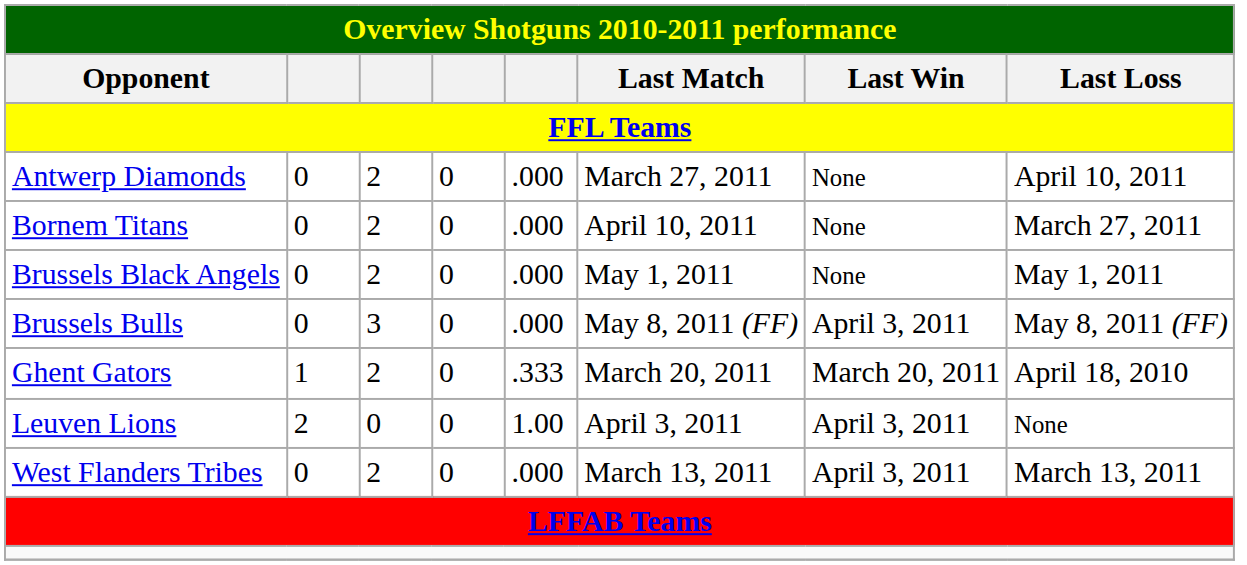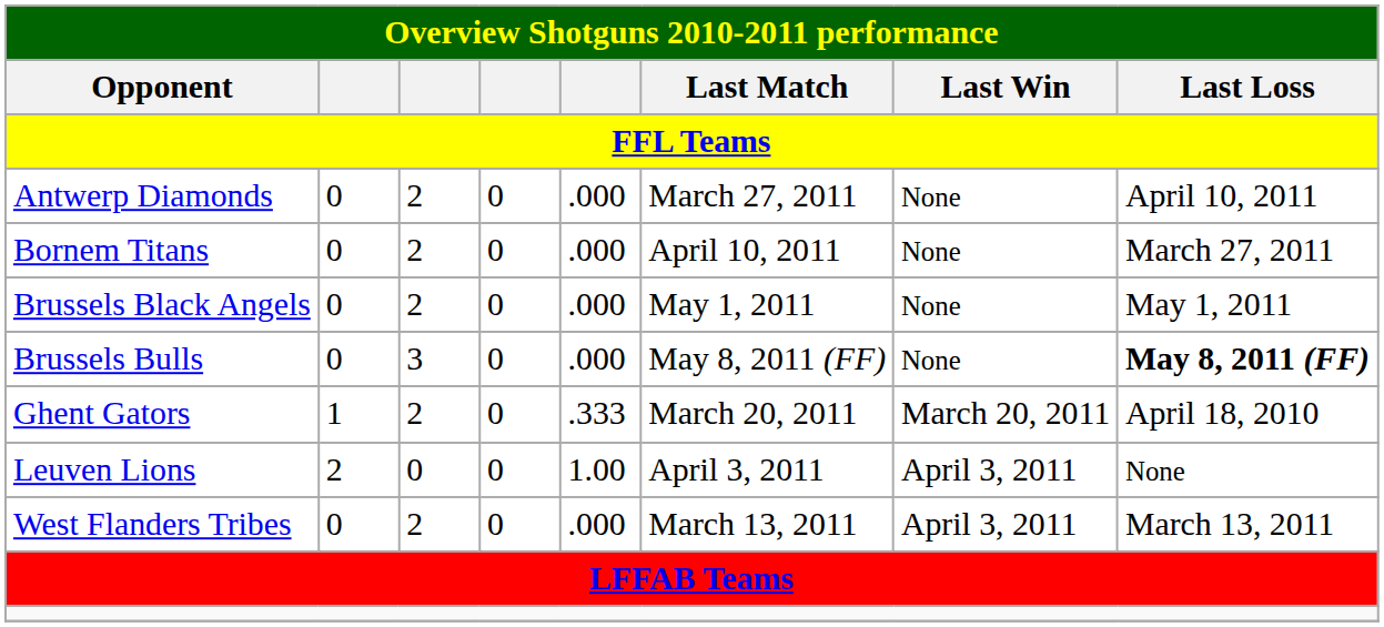 <table class="wikitable" style="font-size: 95%;">
 <tr>
 <th style="background-color:DarkGreen; color:yellow" colspan=9>Overview Shotguns 2010-2011 performance</th>
 </tr>
 <tr>
 <th>Opponent</th>
 <th width="30"></th>
 <th width="30"></th>
 <th width="30"></th>
 <th width="30"></th>
 <th>Last Match</th>
 <th>Last Win</th>
 <th>Last Loss</th>
 </tr>
 <tr>
 <th style=background-color:yellow colspan=9><a href='#'>FFL Teams</a></th>
 </tr>
 <tr bgcolor=white>
 <td><a href='#'>Antwerp Diamonds</a></td>
 <td>0</td>
 <td>2</td>
 <td>0</td>
 <td>.000</td>
 <td>March 27, 2011</td>
 <td><small>None</small></td>
 <td>April 10, 2011</td>
 </tr>
 <tr bgcolor=white>
 <td><a href='#'>Bornem Titans</a></td>
 <td>0</td>
 <td>2</td>
 <td>0</td>
 <td>.000</td>
 <td>April 10, 2011</td>
 <td><small>None</small></td>
 <td>March 27, 2011</td>
 </tr>
 <tr bgcolor=white>
 <td><a href='#'>Brussels Black Angels</a></td>
 <td>0</td>
 <td>2</td>
 <td>0</td>
 <td>.000</td>
 <td>May 1, 2011</td>
 <td><small>None</small></td>
 <td>May 1, 2011</td>
 </tr>
 <tr bgcolor=white>
 <td><a href='#'>Brussels Bulls</a></td>
 <td>0</td>
 <td>3</td>
 <td>0</td>
 <td>.000</td>
 <td>May 8, 2011 <em>(FF)</em></td>
-<td>April 3, 2011</td>
-<td>May 8, 2011 <em>(FF)</em></td>
+<td><small>None</small></td>
+<td><strong>May 8, 2011 <em>(FF)</em></strong></td>
 </tr>
 <tr bgcolor=white>
 <td><a href='#'>Ghent Gators</a></td>
 <td>1</td>
 <td>2</td>
 <td>0</td>
 <td>.333</td>
 <td>March 20, 2011</td>
 <td>March 20, 2011</td>
 <td>April 18, 2010</td>
 </tr>
 <tr bgcolor=white>
 <td><a href='#'>Leuven Lions</a></td>
 <td>2</td>
 <td>0</td>
 <td>0</td>
 <td>1.00</td>
 <td>April 3, 2011</td>
 <td>April 3, 2011</td>
 <td><small>None</small></td>
 </tr>
 <tr bgcolor=white>
 <td><a href='#'>West Flanders Tribes</a></td>
 <td>0</td>
 <td>2</td>
 <td>0</td>
 <td>.000</td>
 <td>March 13, 2011</td>
 <td>April 3, 2011</td>
 <td>March 13, 2011</td>
 </tr>
 <tr>
 <th style=background-color:red colspan=9><a href='#'>LFFAB Teams</a></th>
 </tr>
 <tr>
 <td colspan=9><em></em></td>
 </tr>
 <tr>
 </tr>
 </table>
